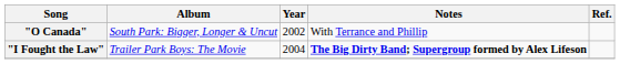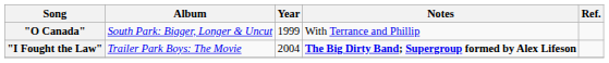 <table class="wikitable sortable plainrowheaders" style="text-align:left;">
 <tr>
 <th scope="col">Song</th>
 <th scope="col">Album</th>
 <th scope="col">Year</th>
 <th scope="col" class="unsortable">Notes</th>
 <th scope="col" class="unsortable">Ref.</th>
 </tr>
 <tr>
 <th scope="row">"O Canada"</th>
 <td><em><a href='#'>South Park: Bigger, Longer & Uncut</a></em></td>
-<td>2002</td>
+<td>1999</td>
 <td>With <a href='#'>Terrance and Phillip</a></td>
 <td></td>
 </tr>
 <tr>
 <th scope="row">"I Fought the Law"</th>
 <td><em><a href='#'>Trailer Park Boys: The Movie</a></em></td>
 <td>2004</td>
 <td><strong><a href='#'>The Big Dirty Band</a>; <a href='#'>Supergroup</a> formed by Alex Lifeson</strong></td>
 <td></td>
 </tr>
 <tr>
 </tr>
 </table>
